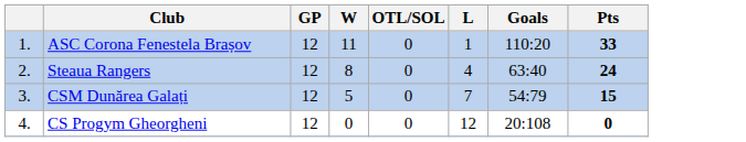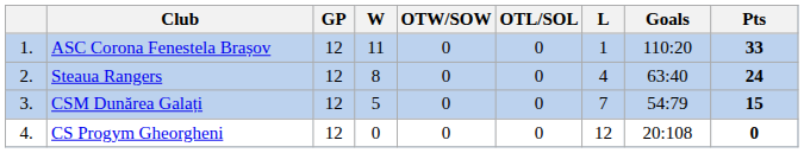 <table class="wikitable" style="background-color:#BCD2EE; text-align:center">
 <tr style="background-color:#e0e0e0">
 <th width="30"></th>
 <th width="230">Club</th>
 <th width="30">GP</th>
 <th width="30">W</th>
+<th width="30">OTW/SOW</th>
 <th width="30">OTL/SOL</th>
 <th width="30">L</th>
 <th width="70">Goals</th>
 <th width="70">Pts</th>
 </tr>
 <tr>
 <td>1.</td>
 <td style="text-align:left"><a href='#'>ASC Corona Fenestela Brașov</a></td>
 <td>12</td>
 <td>11</td>
 <td>0</td>
+<td>0</td>
 <td>1</td>
 <td>110:20</td>
 <td><strong>33</strong></td>
 </tr>
 <tr>
 <td>2.</td>
 <td style="text-align:left"><a href='#'>Steaua Rangers</a></td>
 <td>12</td>
 <td>8</td>
+<td>0</td>
 <td>0</td>
 <td>4</td>
 <td>63:40</td>
 <td><strong>24</strong></td>
 </tr>
 <tr>
 <td>3.</td>
 <td style="text-align:left"><a href='#'>CSM Dunărea Galați</a></td>
 <td>12</td>
 <td>5</td>
 <td>0</td>
+<td>0</td>
 <td>7</td>
 <td>54:79</td>
 <td><strong>15</strong></td>
 </tr>
 <tr style="background-color:#FFFFFF">
 <td>4.</td>
 <td style="text-align:left"><a href='#'>CS Progym Gheorgheni</a></td>
 <td>12</td>
 <td>0</td>
 <td>0</td>
+<td>0</td>
 <td>12</td>
 <td>20:108</td>
 <td><strong>0</strong></td>
 </tr>
 </table>
